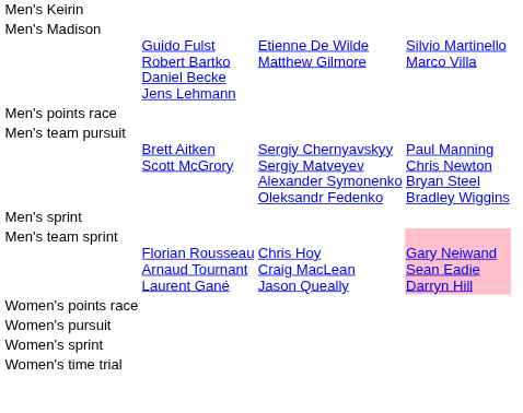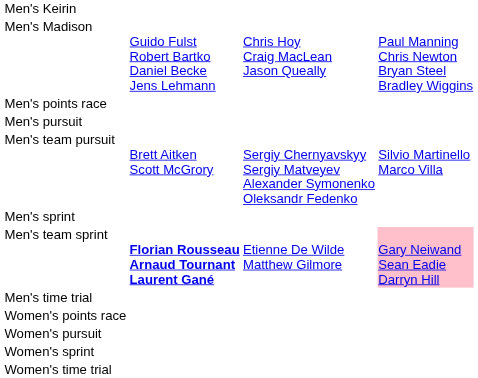 <table>
 <tr>
 <td>Men's Keirin<br></td>
 <td></td>
 <td></td>
 <td></td>
 </tr>
 <tr valign="top">
 <td>Men's Madison<br></td>
 <td><br><a href='#'>Guido Fulst</a><br><a href='#'>Robert Bartko</a><br><a href='#'>Daniel Becke</a><br><a href='#'>Jens Lehmann</a></td>
-<td><br><a href='#'>Etienne De Wilde</a><br><a href='#'>Matthew Gilmore</a></td>
-<td><br><a href='#'>Silvio Martinello</a><br><a href='#'>Marco Villa</a></td>
+<td><br><a href='#'>Chris Hoy</a><br><a href='#'>Craig MacLean</a><br><a href='#'>Jason Queally</a></td>
+<td><br><a href='#'>Paul Manning</a><br><a href='#'>Chris Newton</a><br><a href='#'>Bryan Steel</a><br><a href='#'>Bradley Wiggins</a></td>
 </tr>
 <tr>
 <td>Men's points race<br></td>
 <td></td>
 <td></td>
 <td></td>
 </tr>
 <tr valign="top">
+<td>Men's pursuit<br></td>
+<td></td>
+<td></td>
+<td></td>
+</tr>
+<tr valign="top">
 <td>Men's team pursuit<br></td>
 <td><br><a href='#'>Brett Aitken</a><br><a href='#'>Scott McGrory</a></td>
 <td><br><a href='#'>Sergiy Chernyavskyy</a><br><a href='#'>Sergiy Matveyev</a><br><a href='#'>Alexander Symonenko</a><br><a href='#'>Oleksandr Fedenko</a></td>
-<td><br><a href='#'>Paul Manning</a><br><a href='#'>Chris Newton</a><br><a href='#'>Bryan Steel</a><br><a href='#'>Bradley Wiggins</a></td>
+<td><br><a href='#'>Silvio Martinello</a><br><a href='#'>Marco Villa</a></td>
 </tr>
 <tr valign="top">
 <td>Men's sprint<br></td>
 <td></td>
 <td></td>
 <td></td>
 </tr>
 <tr valign="top">
 <td>Men's team sprint<br></td>
-<td><br><a href='#'>Florian Rousseau</a><br><a href='#'>Arnaud Tournant</a><br><a href='#'>Laurent Gané</a></td>
-<td><br><a href='#'>Chris Hoy</a><br><a href='#'>Craig MacLean</a><br><a href='#'>Jason Queally</a></td>
+<td><strong><br><a href='#'>Florian Rousseau</a><br><a href='#'>Arnaud Tournant</a><br><a href='#'>Laurent Gané</a></strong></td>
+<td><br><a href='#'>Etienne De Wilde</a><br><a href='#'>Matthew Gilmore</a></td>
 <td style="background: pink;"><br><a href='#'>Gary Neiwand</a><br><a href='#'>Sean Eadie</a><br><a href='#'>Darryn Hill</a></td>
+</tr>
+<tr valign="top">
+<td>Men's time trial<br></td>
+<td></td>
+<td></td>
+<td></td>
 </tr>
 <tr>
 <td>Women's points race<br></td>
 <td></td>
 <td></td>
 <td></td>
 </tr>
 <tr>
 <td>Women's pursuit<br></td>
 <td></td>
 <td></td>
 <td></td>
 </tr>
 <tr valign="top">
 <td>Women's sprint<br></td>
 <td></td>
 <td></td>
 <td></td>
 </tr>
 <tr valign="top">
 <td>Women's time trial<br></td>
 <td></td>
 <td></td>
 <td></td>
 </tr>
 </table>
